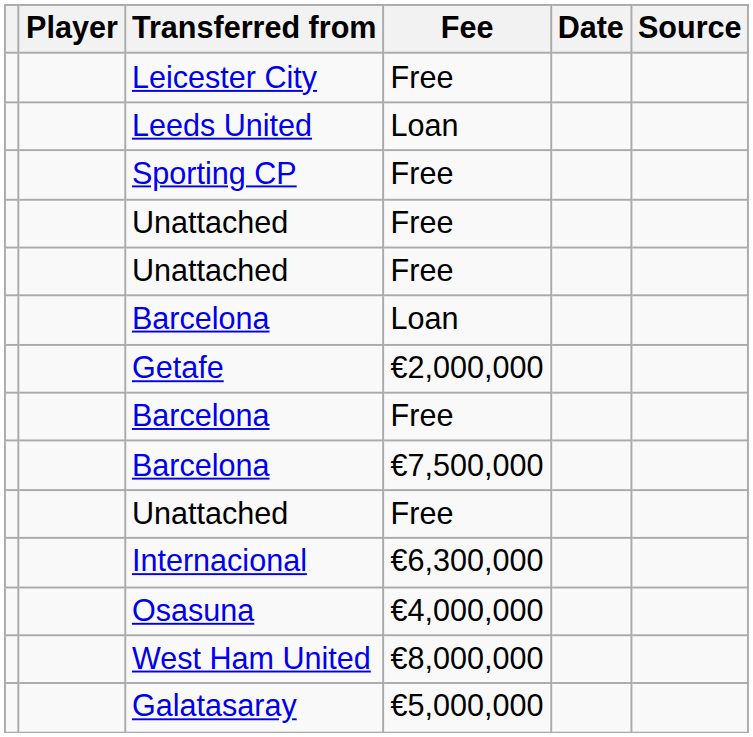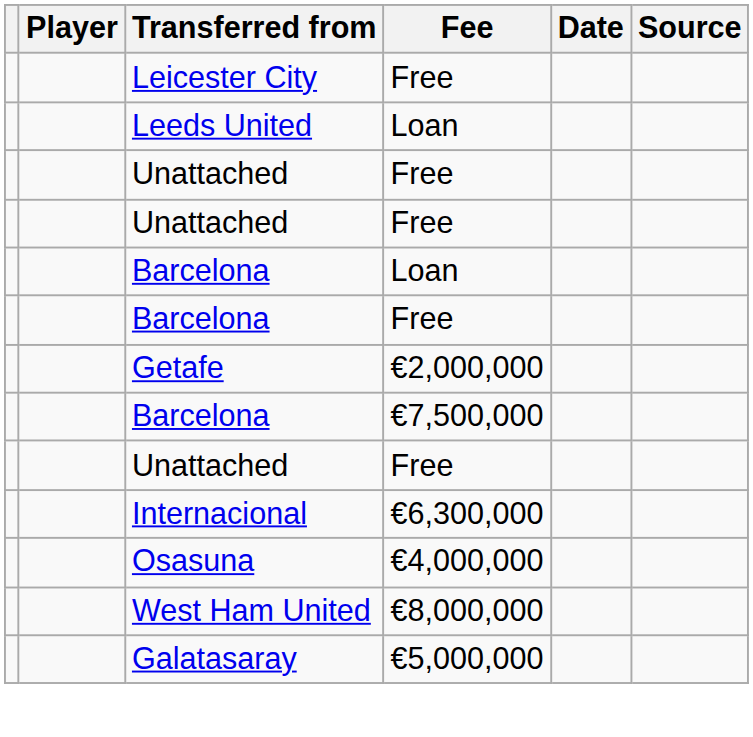 <table class="wikitable plainrowheaders sortable">
 <tr>
 <th></th>
 <th scope="col">Player</th>
 <th>Transferred from</th>
 <th style="width: 65px;">Fee</th>
 <th scope="col">Date</th>
 <th scope="col">Source</th>
 </tr>
 <tr>
 <td align="center"></td>
 <td></td>
 <td> <a href='#'>Leicester City</a></td>
 <td>Free</td>
 <td></td>
 <td></td>
 </tr>
 <tr>
 <td align="center"></td>
 <td></td>
 <td> <a href='#'>Leeds United</a></td>
 <td>Loan</td>
-<td></td>
-<td></td>
-</tr>
-<tr>
-<td align="center"></td>
-<td></td>
-<td> <a href='#'>Sporting CP</a></td>
-<td>Free</td>
 <td></td>
 <td></td>
 </tr>
 <tr>
 <td align="center"></td>
 <td></td>
 <td>Unattached</td>
 <td>Free</td>
 <td></td>
 <td></td>
 </tr>
 <tr>
 <td align="center"></td>
 <td></td>
 <td>Unattached</td>
 <td>Free</td>
 <td></td>
 <td></td>
 </tr>
 <tr>
 <td align="center"></td>
 <td></td>
 <td> <a href='#'>Barcelona</a></td>
 <td>Loan</td>
 <td></td>
 <td></td>
 </tr>
 <tr>
 <td align="center"></td>
 <td></td>
-<td> <a href='#'>Getafe</a></td>
-<td>€2,000,000</td>
+<td> <a href='#'>Barcelona</a></td>
+<td>Free</td>
 <td></td>
 <td></td>
 </tr>
 <tr>
 <td align="center"></td>
 <td></td>
-<td> <a href='#'>Barcelona</a></td>
-<td>Free</td>
+<td> <a href='#'>Getafe</a></td>
+<td>€2,000,000</td>
 <td></td>
 <td></td>
 </tr>
 <tr>
 <td align="center"></td>
 <td></td>
 <td> <a href='#'>Barcelona</a></td>
 <td>€7,500,000</td>
 <td></td>
 <td></td>
 </tr>
 <tr>
 <td align="center"></td>
 <td></td>
 <td>Unattached</td>
 <td>Free</td>
 <td></td>
 <td></td>
 </tr>
 <tr>
 <td align="center"></td>
 <td></td>
 <td> <a href='#'>Internacional</a></td>
 <td>€6,300,000</td>
 <td></td>
 <td></td>
 </tr>
 <tr>
 <td align="center"></td>
 <td></td>
 <td> <a href='#'>Osasuna</a></td>
 <td>€4,000,000</td>
 <td></td>
 <td></td>
 </tr>
 <tr>
 <td align="center"></td>
 <td></td>
 <td> <a href='#'>West Ham United</a></td>
 <td>€8,000,000</td>
 <td></td>
 <td></td>
 </tr>
 <tr>
 <td align="center"></td>
 <td></td>
 <td> <a href='#'>Galatasaray</a></td>
 <td>€5,000,000</td>
 <td></td>
 <td></td>
 </tr>
 </table>
